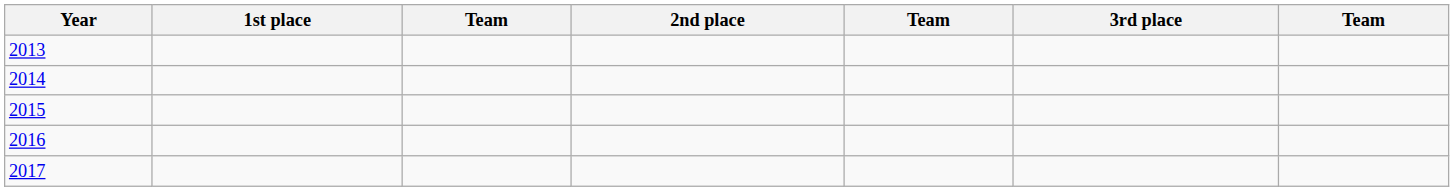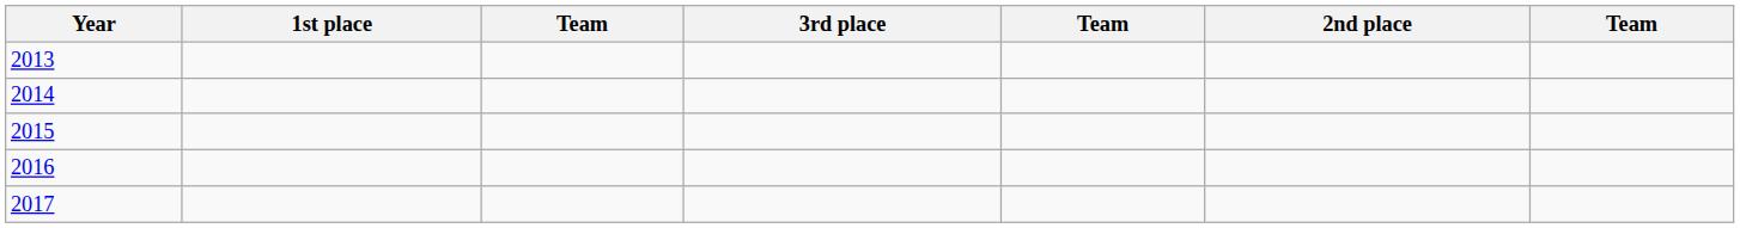 <table class=wikitable style="font-size:90%" width="90%">
 <tr>
 <th>Year</th>
 <th> 1st place</th>
 <th>Team</th>
+<th>3rd place</th>
+<th>Team</th>
 <th>2nd place</th>
-<th>Team</th>
-<th>3rd place</th>
 <th>Team</th>
 </tr>
 <tr>
 <td><a href='#'>2013</a></td>
 <td></td>
 <td></td>
 <td></td>
 <td></td>
 <td></td>
 <td></td>
 </tr>
 <tr>
 <td><a href='#'>2014</a></td>
 <td></td>
 <td></td>
 <td></td>
 <td></td>
 <td></td>
 <td></td>
 </tr>
 <tr>
 <td><a href='#'>2015</a></td>
 <td></td>
 <td></td>
 <td></td>
 <td></td>
 <td></td>
 <td></td>
 </tr>
 <tr>
 <td><a href='#'>2016</a></td>
 <td></td>
 <td></td>
 <td></td>
 <td></td>
 <td></td>
 <td></td>
 </tr>
 <tr>
 <td><a href='#'>2017</a></td>
 <td></td>
 <td></td>
 <td></td>
 <td></td>
 <td></td>
 <td></td>
 </tr>
 </table>
